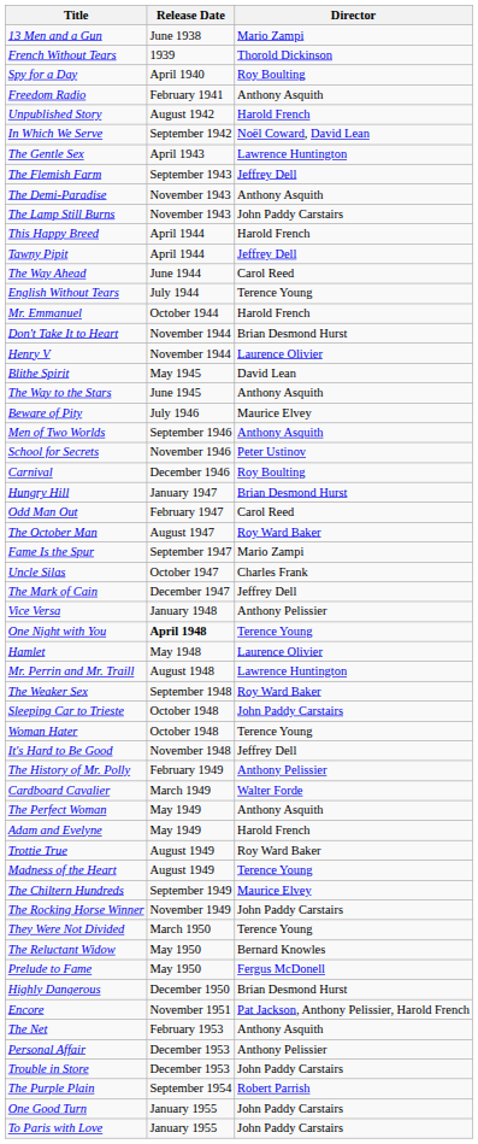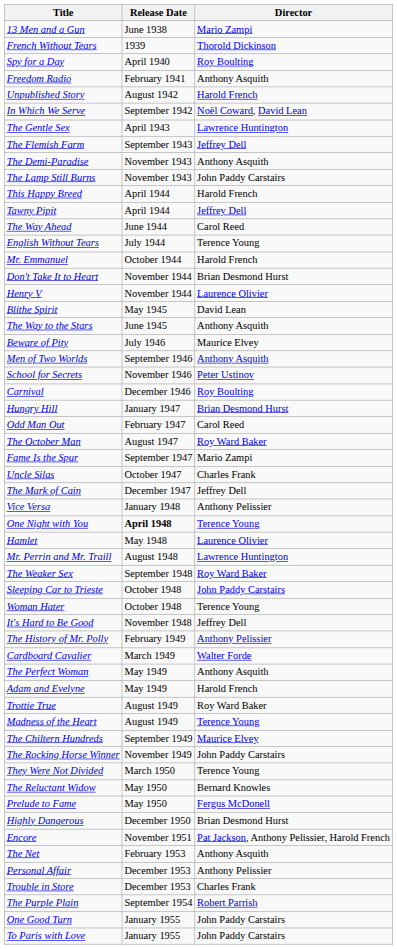 <table class="wikitable sortable">
 <tr>
 <th>Title</th>
 <th>Release Date</th>
 <th>Director</th>
 </tr>
 <tr>
 <td><em><a href='#'>13 Men and a Gun</a></em></td>
 <td>June 1938</td>
 <td><a href='#'>Mario Zampi</a></td>
 </tr>
 <tr>
 <td><em><a href='#'>French Without Tears</a></em></td>
 <td>1939</td>
 <td><a href='#'>Thorold Dickinson</a></td>
 </tr>
 <tr>
 <td><em><a href='#'>Spy for a Day</a></em></td>
 <td>April 1940</td>
 <td><a href='#'>Roy Boulting</a></td>
 </tr>
 <tr>
 <td><em><a href='#'>Freedom Radio</a></em></td>
 <td>February 1941</td>
 <td>Anthony Asquith</td>
 </tr>
 <tr>
 <td><em><a href='#'>Unpublished Story</a></em></td>
 <td>August 1942</td>
 <td><a href='#'>Harold French</a></td>
 </tr>
 <tr>
 <td><em><a href='#'>In Which We Serve</a></em></td>
 <td>September 1942</td>
 <td><a href='#'>Noël Coward</a>, <a href='#'>David Lean</a></td>
 </tr>
 <tr>
 <td><em><a href='#'>The Gentle Sex</a></em></td>
 <td>April 1943</td>
 <td><a href='#'>Lawrence Huntington</a></td>
 </tr>
 <tr>
 <td><em><a href='#'> The Flemish Farm</a></em></td>
 <td>September 1943</td>
 <td><a href='#'>Jeffrey Dell</a></td>
 </tr>
 <tr>
 <td><em><a href='#'>The Demi-Paradise</a></em></td>
 <td>November 1943</td>
 <td>Anthony Asquith</td>
 </tr>
 <tr>
 <td><em><a href='#'>The Lamp Still Burns</a></em></td>
 <td>November 1943</td>
 <td>John Paddy Carstairs</td>
 </tr>
 <tr>
 <td><em><a href='#'>This Happy Breed</a></em></td>
 <td>April 1944</td>
 <td>Harold French</td>
 </tr>
 <tr>
 <td><em><a href='#'>Tawny Pipit</a></em></td>
 <td>April 1944</td>
 <td><a href='#'>Jeffrey Dell</a></td>
 </tr>
 <tr>
 <td><em><a href='#'>The Way Ahead</a></em></td>
 <td>June 1944</td>
 <td>Carol Reed</td>
 </tr>
 <tr>
 <td><em><a href='#'>English Without Tears</a></em></td>
 <td>July 1944</td>
 <td>Terence Young</td>
 </tr>
 <tr>
 <td><em><a href='#'>Mr. Emmanuel</a></em></td>
 <td>October 1944</td>
 <td>Harold French</td>
 </tr>
 <tr>
 <td><em><a href='#'>Don't Take It to Heart</a></em></td>
 <td>November 1944</td>
 <td>Brian Desmond Hurst</td>
 </tr>
 <tr>
 <td><em><a href='#'>Henry V</a></em></td>
 <td>November 1944</td>
 <td><a href='#'>Laurence Olivier</a></td>
 </tr>
 <tr>
 <td><em><a href='#'>Blithe Spirit</a></em></td>
 <td>May 1945</td>
 <td>David Lean</td>
 </tr>
 <tr>
 <td><em><a href='#'>The Way to the Stars</a></em></td>
 <td>June 1945</td>
 <td>Anthony Asquith</td>
 </tr>
 <tr>
 <td><em><a href='#'>Beware of Pity</a></em></td>
 <td>July 1946</td>
 <td>Maurice Elvey</td>
 </tr>
 <tr>
 <td><em><a href='#'>Men of Two Worlds </a></em></td>
 <td>September 1946</td>
 <td><a href='#'>Anthony Asquith</a></td>
 </tr>
 <tr>
 <td><em><a href='#'>School for Secrets</a></em></td>
 <td>November 1946</td>
 <td><a href='#'>Peter Ustinov</a></td>
 </tr>
 <tr>
 <td><em><a href='#'>Carnival</a></em></td>
 <td>December 1946</td>
 <td><a href='#'>Roy Boulting</a></td>
 </tr>
 <tr>
 <td><em><a href='#'>Hungry Hill</a></em></td>
 <td>January 1947</td>
 <td><a href='#'>Brian Desmond Hurst </a></td>
 </tr>
 <tr>
 <td><em><a href='#'>Odd Man Out</a></em></td>
 <td>February 1947</td>
 <td>Carol Reed</td>
 </tr>
 <tr>
 <td><em><a href='#'>The October Man</a></em></td>
 <td>August 1947</td>
 <td><a href='#'>Roy Ward Baker</a></td>
 </tr>
 <tr>
 <td><em><a href='#'> Fame Is the Spur</a></em></td>
 <td>September 1947</td>
 <td>Mario Zampi</td>
 </tr>
 <tr>
 <td><em><a href='#'>Uncle Silas</a></em></td>
 <td>October 1947</td>
 <td>Charles Frank</td>
 </tr>
 <tr>
 <td><em><a href='#'>The Mark of Cain</a></em></td>
 <td>December 1947</td>
 <td>Jeffrey Dell</td>
 </tr>
 <tr>
 <td><em><a href='#'>Vice Versa</a></em></td>
 <td>January 1948</td>
 <td>Anthony Pelissier</td>
 </tr>
 <tr>
 <td><em><a href='#'>One Night with You</a></em></td>
 <td><strong>April 1948</strong></td>
 <td><a href='#'>Terence Young</a></td>
 </tr>
 <tr>
 <td><em><a href='#'>Hamlet</a></em></td>
 <td>May 1948</td>
 <td><a href='#'>Laurence Olivier</a></td>
 </tr>
 <tr>
 <td><em><a href='#'>Mr. Perrin and Mr. Traill</a></em></td>
 <td>August 1948</td>
 <td><a href='#'>Lawrence Huntington</a></td>
 </tr>
 <tr>
 <td><em><a href='#'>The Weaker Sex</a></em></td>
 <td>September 1948</td>
 <td><a href='#'>Roy Ward Baker</a></td>
 </tr>
 <tr>
 <td><em><a href='#'>Sleeping Car to Trieste</a></em></td>
 <td>October 1948</td>
 <td><a href='#'>John Paddy Carstairs</a></td>
 </tr>
 <tr>
 <td><em><a href='#'>Woman Hater</a></em></td>
 <td>October 1948</td>
 <td>Terence Young</td>
 </tr>
 <tr>
 <td><em><a href='#'>It's Hard to Be Good</a></em></td>
 <td>November 1948</td>
 <td>Jeffrey Dell</td>
 </tr>
 <tr>
 <td><em><a href='#'>The History of Mr. Polly</a></em></td>
 <td>February 1949</td>
 <td><a href='#'>Anthony Pelissier</a></td>
 </tr>
 <tr>
 <td><em><a href='#'>Cardboard Cavalier</a></em></td>
 <td>March 1949</td>
 <td><a href='#'>Walter Forde</a></td>
 </tr>
 <tr>
 <td><em><a href='#'>The Perfect Woman</a></em></td>
 <td>May 1949</td>
 <td>Anthony Asquith</td>
 </tr>
 <tr>
 <td><em><a href='#'>Adam and Evelyne</a></em></td>
 <td>May 1949</td>
 <td>Harold French</td>
 </tr>
 <tr>
 <td><em><a href='#'>Trottie True</a></em></td>
 <td>August 1949</td>
 <td>Roy Ward Baker</td>
 </tr>
 <tr>
 <td><em><a href='#'>Madness of the Heart</a></em></td>
 <td>August 1949</td>
 <td><a href='#'>Terence Young</a></td>
 </tr>
 <tr>
 <td><em><a href='#'>The Chiltern Hundreds</a></em></td>
 <td>September 1949</td>
 <td><a href='#'>Maurice Elvey</a></td>
 </tr>
 <tr>
 <td><em><a href='#'>The Rocking Horse Winner</a></em></td>
 <td>November 1949</td>
 <td>John Paddy Carstairs</td>
 </tr>
 <tr>
 <td><em><a href='#'>They Were Not Divided</a></em></td>
 <td>March 1950</td>
 <td>Terence Young</td>
 </tr>
 <tr>
 <td><em><a href='#'>The Reluctant Widow</a></em></td>
 <td>May 1950</td>
 <td>Bernard Knowles</td>
 </tr>
 <tr>
 <td><em><a href='#'>Prelude to Fame</a></em></td>
 <td>May 1950</td>
 <td><a href='#'>Fergus McDonell</a></td>
 </tr>
 <tr>
 <td><em><a href='#'>Highly Dangerous</a></em></td>
 <td>December 1950</td>
 <td>Brian Desmond Hurst</td>
 </tr>
 <tr>
 <td><em><a href='#'>Encore</a></em></td>
 <td>November 1951</td>
 <td><a href='#'>Pat Jackson</a>, Anthony Pelissier, Harold French</td>
 </tr>
 <tr>
 <td><em><a href='#'>The Net</a></em></td>
 <td>February 1953</td>
 <td>Anthony Asquith</td>
 </tr>
 <tr>
 <td><em><a href='#'>Personal Affair</a></em></td>
 <td>December 1953</td>
 <td>Anthony Pelissier</td>
 </tr>
 <tr>
 <td><em><a href='#'>Trouble in Store</a></em></td>
 <td>December 1953</td>
-<td>John Paddy Carstairs</td>
+<td>Charles Frank</td>
 </tr>
 <tr>
 <td><em><a href='#'>The Purple Plain</a></em></td>
 <td>September 1954</td>
 <td><a href='#'>Robert Parrish</a></td>
 </tr>
 <tr>
 <td><em><a href='#'>One Good Turn</a></em></td>
 <td>January 1955</td>
 <td>John Paddy Carstairs</td>
 </tr>
 <tr>
 <td><em><a href='#'>To Paris with Love</a></em></td>
 <td>January 1955</td>
 <td>John Paddy Carstairs</td>
 </tr>
 </table>
